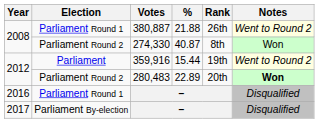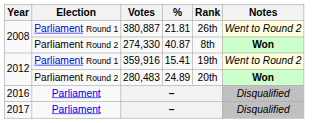 <table class="wikitable" style="text-align:center;">
 <tr>
 <th>Year</th>
 <th>Election</th>
 <th>Votes</th>
 <th>%</th>
 <th>Rank</th>
 <th>Notes</th>
 </tr>
 <tr>
 <td rowspan="2">2008</td>
 <td><a href='#'>Parliament</a> <small>Round 1</small></td>
 <td>380,887</td>
-<td>21.88</td>
+<td>21.81</td>
 <td>26th</td>
 <td style="background-color:#FFFFE0"><em>Went to Round 2</em></td>
 </tr>
 <tr>
 <td>Parliament <small>Round 2</small></td>
 <td> 274,330</td>
 <td> 40.87</td>
 <td>8th</td>
-<td style="background-color:#CCFFCC">Won</td>
+<td style="background-color:#CCFFCC"><strong>Won</strong></td>
 </tr>
 <tr>
 <td rowspan="2">2012</td>
-<td><a href='#'>Parliament</a></td>
+<td><a href='#'>Parliament</a> <small>Round 1</small></td>
 <td> 359,916</td>
-<td> 15.44</td>
+<td> 15.41</td>
 <td>19th</td>
 <td style="background-color:#FFFFE0"><em>Went to Round 2</em></td>
 </tr>
 <tr>
 <td>Parliament <small>Round 2</small></td>
 <td> 280,483</td>
-<td> 22.89</td>
+<td> 24.89</td>
 <td>20th</td>
 <td style="background-color:#CCFFCC"><strong>Won</strong></td>
 </tr>
 <tr>
 <td>2016</td>
-<td><a href='#'>Parliament</a> <small>Round 1</small></td>
+<td><a href='#'>Parliament</a></td>
 <th colspan="3">–</th>
 <td style="background-color:#C0C0C0"><em>Disqualified</em></td>
 </tr>
 <tr>
 <td>2017</td>
-<td>Parliament <small>By-election</small></td>
+<td><a href='#'>Parliament</a></td>
 <th colspan="3">–</th>
 <td style="background-color:#C0C0C0"><em>Disqualified</em></td>
 </tr>
 </table>
